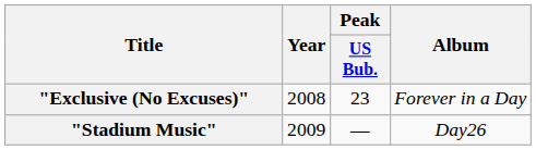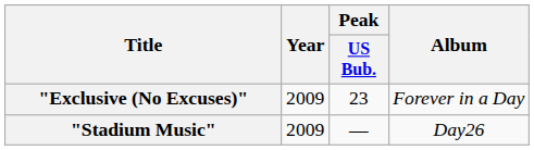 <table class="wikitable plainrowheaders" style="text-align:center;" border="1">
 <tr>
 <th scope="col" rowspan="2" style="width:14em;">Title</th>
 <th scope="col" rowspan="2">Year</th>
 <th scope="col" colspan="1">Peak</th>
 <th scope="col" rowspan="2">Album</th>
 </tr>
 <tr>
 <th scope="col" style="width:3em;font-size:90%;"><a href='#'>US Bub.</a><br></th>
 </tr>
 <tr>
 <th scope="row">"Exclusive (No Excuses)"</th>
-<td>2008</td>
+<td>2009</td>
 <td>23</td>
 <td><em>Forever in a Day</em></td>
 </tr>
 <tr>
 <th scope="row">"Stadium Music"</th>
 <td>2009</td>
 <td>—</td>
 <td><em>Day26</em></td>
 </tr>
 </table>
